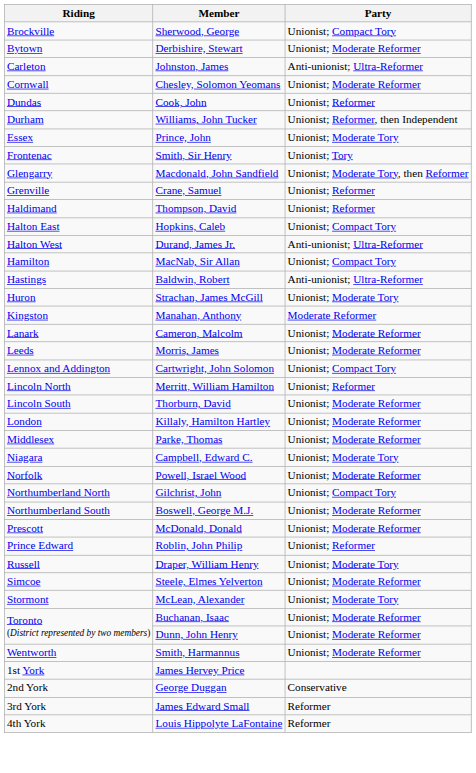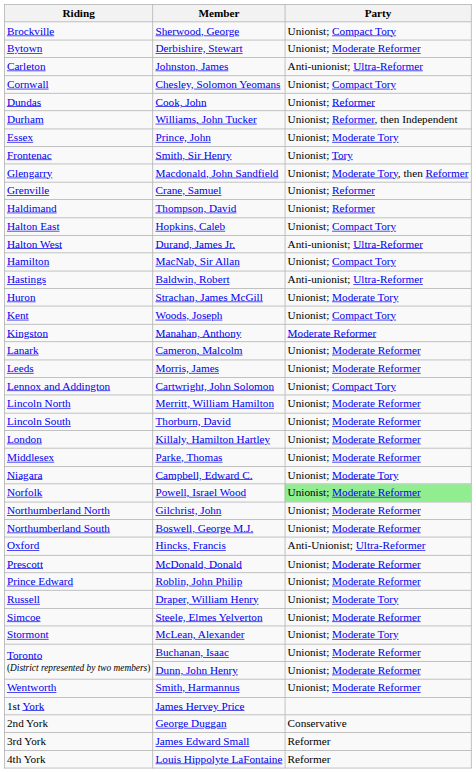 <table class="wikitable sortable">
 <tr>
 <th>Riding</th>
 <th>Member</th>
 <th>Party</th>
 </tr>
 <tr>
 <td><a href='#'>Brockville</a></td>
 <td><a href='#'>Sherwood, George</a></td>
 <td>Unionist;  <a href='#'>Compact Tory</a></td>
 </tr>
 <tr>
 <td><a href='#'>Bytown</a></td>
 <td><a href='#'>Derbishire, Stewart</a></td>
 <td>Unionist; <a href='#'>Moderate Reformer</a></td>
 </tr>
 <tr>
 <td><a href='#'>Carleton</a></td>
 <td><a href='#'>Johnston, James</a></td>
 <td>Anti-unionist;  <a href='#'>Ultra-Reformer</a></td>
 </tr>
 <tr>
 <td><a href='#'>Cornwall</a></td>
 <td><a href='#'>Chesley, Solomon Yeomans</a></td>
-<td>Unionist; <a href='#'>Moderate Reformer</a></td>
+<td>Unionist;  <a href='#'>Compact Tory</a></td>
 </tr>
 <tr>
 <td><a href='#'>Dundas</a></td>
 <td><a href='#'>Cook, John</a></td>
 <td>Unionist;  <a href='#'>Reformer</a></td>
 </tr>
 <tr>
 <td><a href='#'>Durham</a></td>
 <td><a href='#'>Williams, John Tucker</a></td>
 <td>Unionist;  <a href='#'>Reformer</a>, then Independent</td>
 </tr>
 <tr>
 <td><a href='#'>Essex</a></td>
 <td><a href='#'>Prince, John</a></td>
 <td>Unionist; <a href='#'>Moderate Tory</a></td>
 </tr>
 <tr>
 <td><a href='#'>Frontenac</a></td>
 <td><a href='#'>Smith, Sir Henry</a></td>
 <td>Unionist;  <a href='#'>Tory</a></td>
 </tr>
 <tr>
 <td><a href='#'>Glengarry</a></td>
 <td><a href='#'>Macdonald, John Sandfield</a></td>
 <td>Unionist;  <a href='#'>Moderate Tory</a>, then <a href='#'>Reformer</a></td>
 </tr>
 <tr>
 <td><a href='#'>Grenville</a></td>
 <td><a href='#'>Crane, Samuel</a></td>
 <td>Unionist;  <a href='#'>Reformer</a></td>
 </tr>
 <tr>
 <td><a href='#'>Haldimand</a></td>
 <td><a href='#'>Thompson, David</a></td>
 <td>Unionist;  <a href='#'>Reformer</a></td>
 </tr>
 <tr>
 <td><a href='#'>Halton East</a></td>
 <td><a href='#'>Hopkins, Caleb</a></td>
 <td>Unionist;  <a href='#'>Compact Tory</a></td>
 </tr>
 <tr>
 <td><a href='#'>Halton West</a></td>
 <td><a href='#'>Durand, James Jr.</a></td>
 <td>Anti-unionist;  <a href='#'>Ultra-Reformer</a></td>
 </tr>
 <tr>
 <td><a href='#'>Hamilton</a></td>
 <td><a href='#'>MacNab, Sir Allan</a></td>
 <td>Unionist;  <a href='#'>Compact Tory</a></td>
 </tr>
 <tr>
 <td><a href='#'>Hastings</a></td>
 <td><a href='#'>Baldwin, Robert</a></td>
 <td>Anti-unionist;  <a href='#'>Ultra-Reformer</a></td>
 </tr>
 <tr>
 <td><a href='#'>Huron</a></td>
 <td><a href='#'>Strachan, James McGill</a></td>
 <td>Unionist;  <a href='#'>Moderate Tory</a></td>
 </tr>
 <tr>
+<td><a href='#'>Kent</a></td>
+<td><a href='#'>Woods, Joseph</a></td>
+<td>Unionist;  <a href='#'>Compact Tory</a></td>
+</tr>
+<tr>
 <td><a href='#'>Kingston</a></td>
 <td><a href='#'>Manahan, Anthony</a></td>
 <td><a href='#'>Moderate Reformer</a></td>
 </tr>
 <tr>
 <td><a href='#'>Lanark</a></td>
 <td><a href='#'>Cameron, Malcolm</a></td>
 <td>Unionist;  <a href='#'>Moderate Reformer</a></td>
 </tr>
 <tr>
 <td><a href='#'>Leeds</a></td>
 <td><a href='#'>Morris, James</a></td>
 <td>Unionist;  <a href='#'>Moderate Reformer</a></td>
 </tr>
 <tr>
 <td><a href='#'>Lennox and Addington</a></td>
 <td><a href='#'>Cartwright, John Solomon</a></td>
 <td>Unionist;  <a href='#'>Compact Tory</a></td>
 </tr>
 <tr>
 <td><a href='#'>Lincoln North</a></td>
 <td><a href='#'>Merritt, William Hamilton</a></td>
-<td>Unionist;  <a href='#'>Reformer</a></td>
+<td>Unionist;  <a href='#'>Moderate Reformer</a></td>
 </tr>
 <tr>
 <td><a href='#'>Lincoln South</a></td>
 <td><a href='#'>Thorburn, David</a></td>
 <td>Unionist;  <a href='#'>Moderate Reformer</a></td>
 </tr>
 <tr>
 <td><a href='#'>London</a></td>
 <td><a href='#'>Killaly, Hamilton Hartley</a></td>
 <td>Unionist; <a href='#'>Moderate Reformer</a></td>
 </tr>
 <tr>
 <td><a href='#'>Middlesex</a></td>
 <td><a href='#'>Parke, Thomas</a></td>
 <td>Unionist;  <a href='#'>Moderate Reformer</a></td>
 </tr>
 <tr>
 <td><a href='#'>Niagara</a></td>
 <td><a href='#'>Campbell, Edward C.</a></td>
 <td>Unionist; <a href='#'>Moderate Tory</a></td>
 </tr>
 <tr>
 <td><a href='#'>Norfolk</a></td>
 <td><a href='#'>Powell, Israel Wood</a></td>
-<td>Unionist; <a href='#'>Moderate Reformer</a></td>
+<td style="background: lightgreen;">Unionist; <a href='#'>Moderate Reformer</a></td>
 </tr>
 <tr>
 <td><a href='#'>Northumberland North</a></td>
 <td><a href='#'>Gilchrist, John</a></td>
-<td>Unionist;  <a href='#'>Compact Tory</a></td>
+<td>Unionist; <a href='#'>Moderate Reformer</a></td>
 </tr>
 <tr>
 <td><a href='#'>Northumberland South</a></td>
 <td><a href='#'>Boswell, George M.J.</a></td>
 <td>Unionist; <a href='#'>Moderate Reformer</a></td>
+</tr>
+<tr>
+<td><a href='#'>Oxford</a></td>
+<td><a href='#'>Hincks, Francis</a></td>
+<td>Anti-Unionist; <a href='#'>Ultra-Reformer</a></td>
 </tr>
 <tr>
 <td><a href='#'>Prescott</a></td>
 <td><a href='#'>McDonald, Donald</a></td>
 <td>Unionist;  <a href='#'>Moderate Reformer</a></td>
 </tr>
 <tr>
 <td><a href='#'>Prince Edward</a></td>
 <td><a href='#'>Roblin, John Philip</a></td>
-<td>Unionist;  <a href='#'>Reformer</a></td>
+<td>Unionist;  <a href='#'>Moderate Reformer</a></td>
 </tr>
 <tr>
 <td><a href='#'>Russell</a></td>
 <td><a href='#'>Draper, William Henry</a></td>
 <td>Unionist; <a href='#'>Moderate Tory</a></td>
 </tr>
 <tr>
 <td><a href='#'>Simcoe</a></td>
 <td><a href='#'>Steele, Elmes Yelverton</a></td>
 <td>Unionist;  <a href='#'>Moderate Reformer</a></td>
 </tr>
 <tr>
 <td><a href='#'>Stormont</a></td>
 <td><a href='#'>McLean, Alexander</a></td>
 <td>Unionist; <a href='#'>Moderate Tory</a></td>
 </tr>
 <tr>
 <td rowspan="2"><a href='#'>Toronto</a><br><small>(<em>District represented by two members</em>)</small></td>
 <td><a href='#'>Buchanan, Isaac</a></td>
 <td>Unionist; <a href='#'>Moderate Reformer</a></td>
 </tr>
 <tr>
 <td><a href='#'>Dunn, John Henry</a></td>
 <td>Unionist; <a href='#'>Moderate Reformer</a></td>
 </tr>
 <tr>
 <td><a href='#'>Wentworth</a></td>
 <td><a href='#'>Smith, Harmannus</a></td>
 <td>Unionist; <a href='#'>Moderate Reformer</a></td>
 </tr>
 <tr>
 <td>1st <a href='#'>York</a></td>
 <td><a href='#'>James Hervey Price</a></td>
 <td></td>
 </tr>
 <tr>
 <td>2nd York</td>
 <td><a href='#'>George Duggan</a></td>
 <td>Conservative</td>
 </tr>
 <tr>
 <td>3rd York</td>
 <td><a href='#'>James Edward Small</a></td>
 <td>Reformer</td>
 </tr>
 <tr>
 <td>4th York</td>
 <td><a href='#'>Louis Hippolyte LaFontaine</a></td>
 <td>Reformer</td>
 </tr>
 </table>
